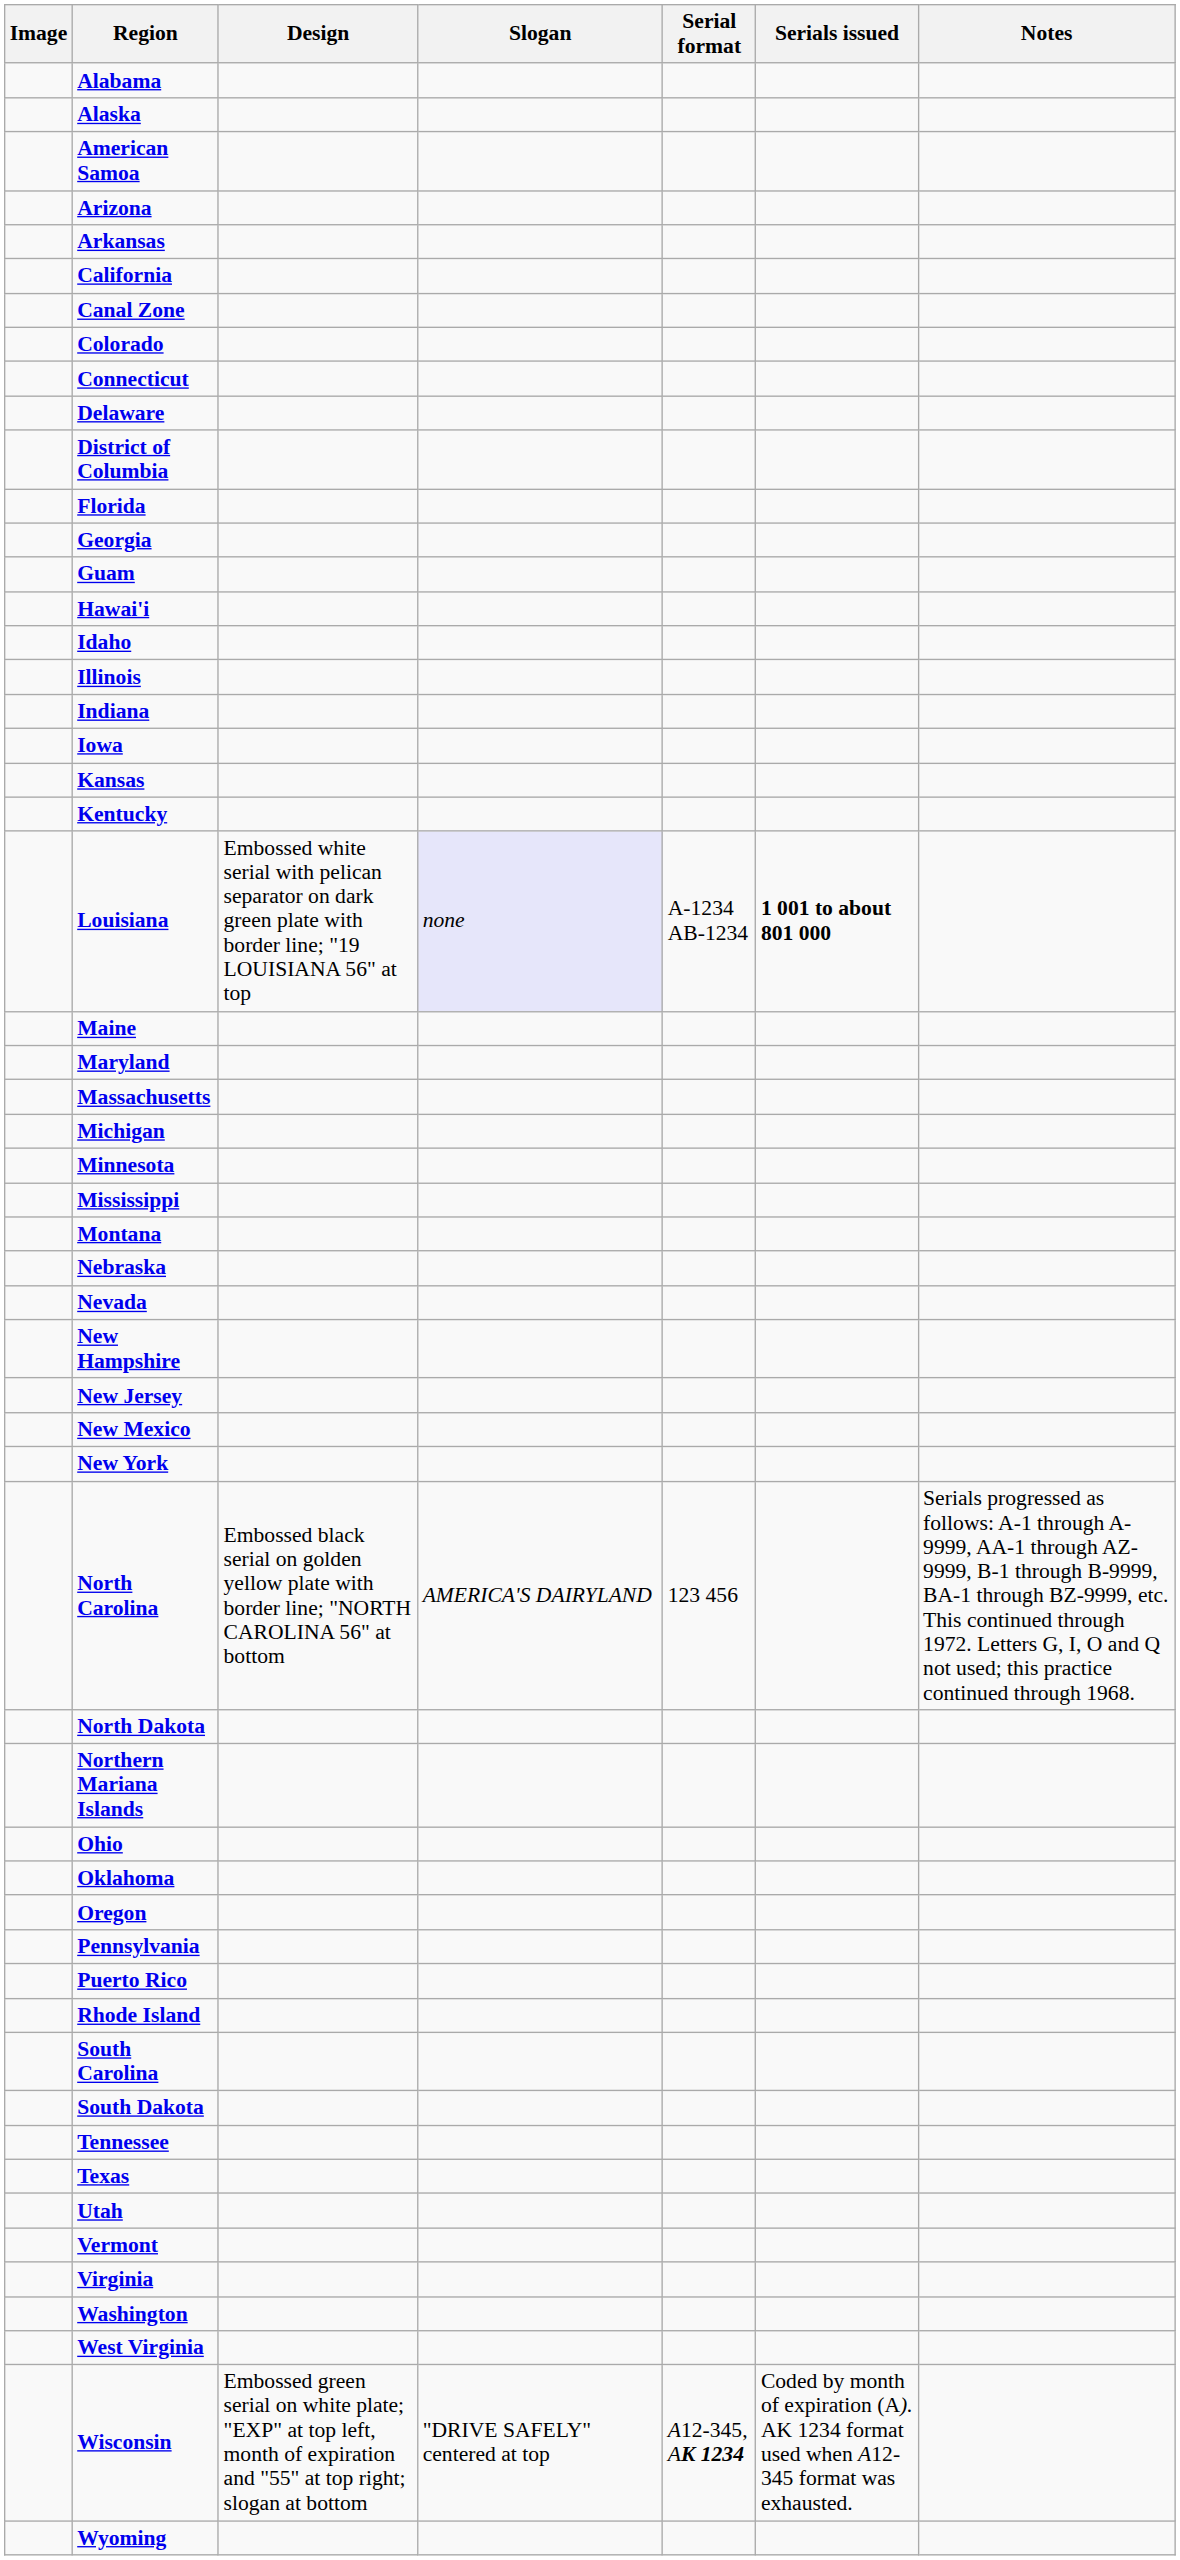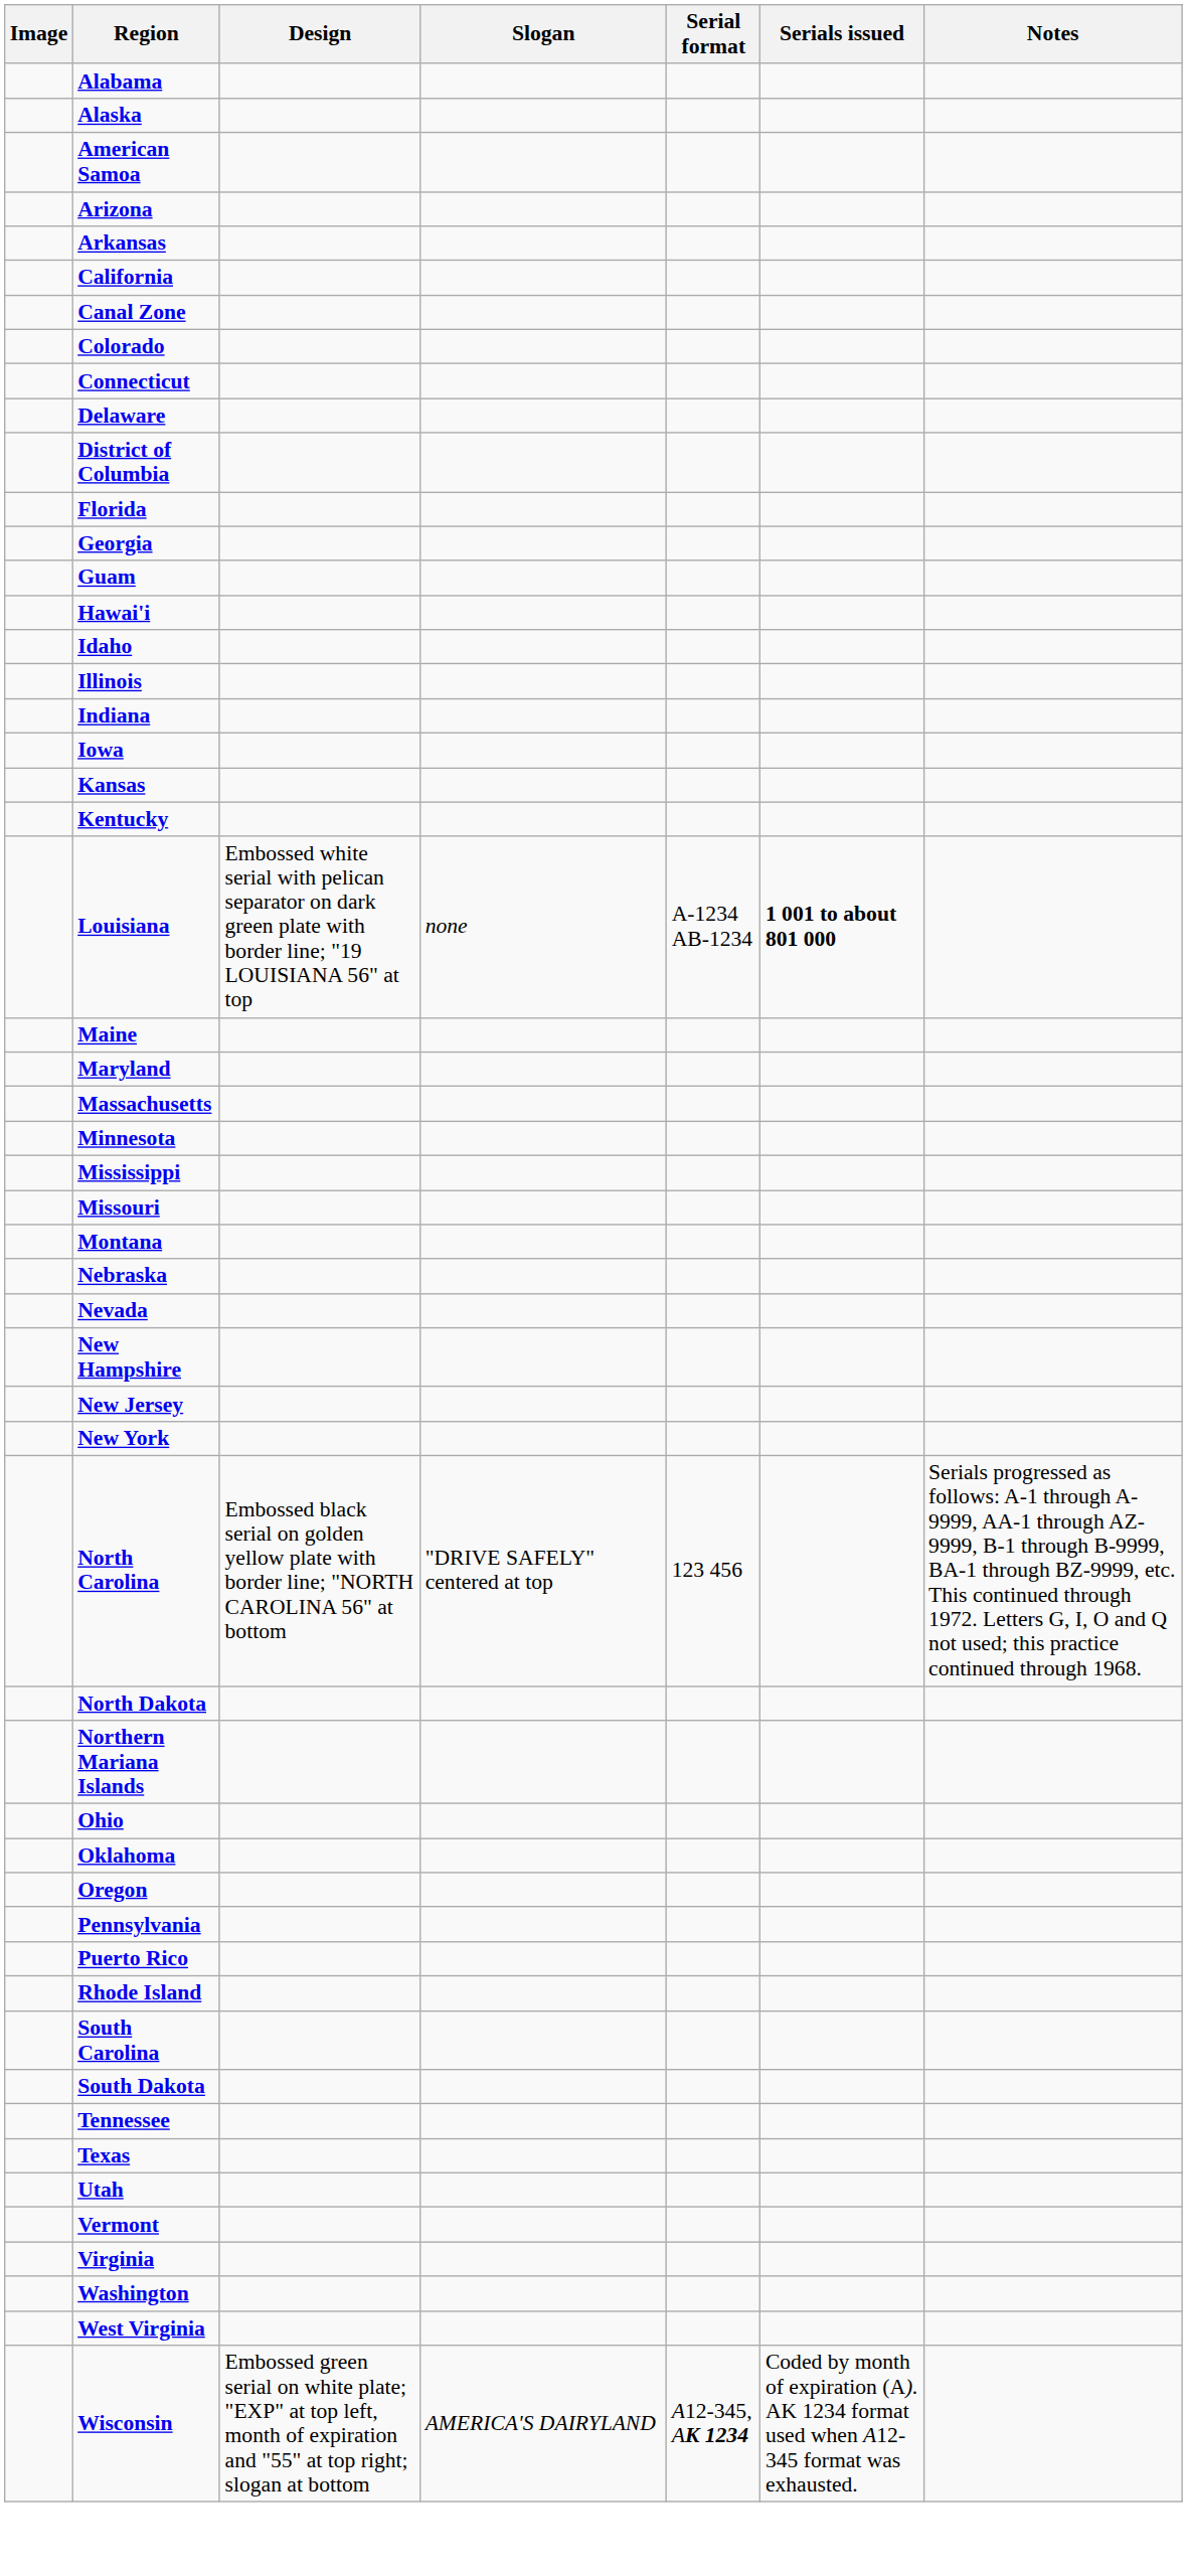 <table class="wikitable">
 <tr>
 <th>Image</th>
 <th>Region</th>
 <th>Design</th>
 <th>Slogan</th>
 <th>Serial format</th>
 <th>Serials issued</th>
 <th>Notes</th>
 </tr>
 <tr>
 <td></td>
 <td><strong><a href='#'>Alabama</a></strong></td>
 <td></td>
 <td></td>
 <td></td>
 <td></td>
 <td></td>
 </tr>
 <tr>
 <td></td>
 <td><strong><a href='#'>Alaska</a></strong></td>
 <td></td>
 <td></td>
 <td></td>
 <td></td>
 <td></td>
 </tr>
 <tr>
 <td></td>
 <td><strong><a href='#'>American Samoa</a></strong></td>
 <td></td>
 <td></td>
 <td></td>
 <td></td>
 <td></td>
 </tr>
 <tr>
 <td></td>
 <td><strong><a href='#'>Arizona</a></strong></td>
 <td></td>
 <td></td>
 <td></td>
 <td></td>
 <td></td>
 </tr>
 <tr>
 <td></td>
 <td><strong><a href='#'>Arkansas</a></strong></td>
 <td></td>
 <td></td>
 <td></td>
 <td></td>
 <td></td>
 </tr>
 <tr>
 <td></td>
 <td><strong><a href='#'>California</a></strong></td>
 <td></td>
 <td></td>
 <td></td>
 <td></td>
 <td></td>
 </tr>
 <tr>
 <td></td>
 <td><strong><a href='#'>Canal Zone</a></strong></td>
 <td></td>
 <td></td>
 <td></td>
 <td></td>
 <td></td>
 </tr>
 <tr>
 <td></td>
 <td><strong><a href='#'>Colorado</a></strong></td>
 <td></td>
 <td></td>
 <td></td>
 <td></td>
 <td></td>
 </tr>
 <tr>
 <td></td>
 <td><strong><a href='#'>Connecticut</a></strong></td>
 <td></td>
 <td></td>
 <td></td>
 <td></td>
 <td></td>
 </tr>
 <tr>
 <td></td>
 <td><strong><a href='#'>Delaware</a></strong></td>
 <td></td>
 <td></td>
 <td></td>
 <td></td>
 <td></td>
 </tr>
 <tr>
 <td></td>
 <td><strong><a href='#'>District of<br>Columbia</a></strong></td>
 <td></td>
 <td></td>
 <td></td>
 <td></td>
 <td></td>
 </tr>
 <tr>
 <td></td>
 <td><strong><a href='#'>Florida</a></strong></td>
 <td></td>
 <td></td>
 <td></td>
 <td></td>
 <td></td>
 </tr>
 <tr>
 <td></td>
 <td><strong><a href='#'>Georgia</a></strong></td>
 <td></td>
 <td></td>
 <td></td>
 <td></td>
 <td></td>
 </tr>
 <tr>
 <td></td>
 <td><strong><a href='#'>Guam</a></strong></td>
 <td></td>
 <td></td>
 <td></td>
 <td></td>
 <td></td>
 </tr>
 <tr>
 <td></td>
 <td><strong><a href='#'>Hawai'i</a></strong></td>
 <td></td>
 <td></td>
 <td></td>
 <td></td>
 <td></td>
 </tr>
 <tr>
 <td></td>
 <td><strong><a href='#'>Idaho</a></strong></td>
 <td></td>
 <td></td>
 <td></td>
 <td></td>
 <td></td>
 </tr>
 <tr>
 <td></td>
 <td><strong><a href='#'>Illinois</a></strong></td>
 <td></td>
 <td></td>
 <td></td>
 <td></td>
 <td></td>
 </tr>
 <tr>
 <td></td>
 <td><strong><a href='#'>Indiana</a></strong></td>
 <td></td>
 <td></td>
 <td></td>
 <td></td>
 <td></td>
 </tr>
 <tr>
 <td></td>
 <td><strong><a href='#'>Iowa</a></strong></td>
 <td></td>
 <td></td>
 <td></td>
 <td></td>
 <td></td>
 </tr>
 <tr>
 <td></td>
 <td><strong><a href='#'>Kansas</a></strong></td>
 <td></td>
 <td></td>
 <td></td>
 <td></td>
 <td></td>
 </tr>
 <tr>
 <td></td>
 <td><strong><a href='#'>Kentucky</a></strong></td>
 <td></td>
 <td></td>
 <td></td>
 <td></td>
 <td></td>
 </tr>
 <tr>
 <td></td>
 <td><strong><a href='#'>Louisiana</a></strong></td>
 <td>Embossed white serial with pelican separator on dark green plate with border line; "19 LOUISIANA 56" at top</td>
-<td style="background: lavender;"><em>none</em></td>
+<td><em>none</em></td>
 <td>A-1234<br>AB-1234</td>
 <td><strong>1 001 to about 801 000</strong></td>
 <td></td>
 </tr>
 <tr>
 <td></td>
 <td><strong><a href='#'>Maine</a></strong></td>
 <td></td>
 <td></td>
 <td></td>
 <td></td>
 <td></td>
 </tr>
 <tr>
 <td></td>
 <td><strong><a href='#'>Maryland</a></strong></td>
 <td></td>
 <td></td>
 <td></td>
 <td></td>
 <td></td>
 </tr>
 <tr>
 <td></td>
 <td><strong><a href='#'>Massachusetts</a></strong></td>
 <td></td>
 <td></td>
 <td></td>
 <td></td>
 <td></td>
 </tr>
 <tr>
 <td></td>
-<td><strong><a href='#'>Michigan</a></strong></td>
-<td></td>
-<td></td>
-<td></td>
-<td></td>
-<td></td>
-</tr>
-<tr>
-<td></td>
 <td><strong><a href='#'>Minnesota</a></strong></td>
 <td></td>
 <td></td>
 <td></td>
 <td></td>
 <td></td>
 </tr>
 <tr>
 <td></td>
 <td><strong><a href='#'>Mississippi</a></strong></td>
+<td></td>
+<td></td>
+<td></td>
+<td></td>
+<td></td>
+</tr>
+<tr>
+<td></td>
+<td><strong><a href='#'>Missouri</a></strong></td>
 <td></td>
 <td></td>
 <td></td>
 <td></td>
 <td></td>
 </tr>
 <tr>
 <td></td>
 <td><strong><a href='#'>Montana</a></strong></td>
 <td></td>
 <td></td>
 <td></td>
 <td></td>
 <td></td>
 </tr>
 <tr>
 <td></td>
 <td><strong><a href='#'>Nebraska</a></strong></td>
 <td></td>
 <td></td>
 <td></td>
 <td></td>
 <td></td>
 </tr>
 <tr>
 <td></td>
 <td><strong><a href='#'>Nevada</a></strong></td>
 <td></td>
 <td></td>
 <td></td>
 <td></td>
 <td></td>
 </tr>
 <tr>
 <td></td>
 <td><strong><a href='#'>New Hampshire</a></strong></td>
 <td></td>
 <td></td>
 <td></td>
 <td></td>
 <td></td>
 </tr>
 <tr>
 <td></td>
 <td><strong><a href='#'>New Jersey</a></strong></td>
 <td></td>
 <td></td>
 <td></td>
 <td></td>
 <td></td>
 </tr>
 <tr>
 <td></td>
-<td><strong><a href='#'>New Mexico</a></strong></td>
-<td></td>
-<td></td>
-<td></td>
-<td></td>
-<td></td>
-</tr>
-<tr>
-<td></td>
 <td><strong><a href='#'>New York</a></strong></td>
 <td></td>
 <td></td>
 <td></td>
 <td></td>
 <td></td>
 </tr>
 <tr>
 <td></td>
 <td><strong><a href='#'>North Carolina</a></strong></td>
 <td>Embossed black serial on golden yellow plate with border line; "NORTH CAROLINA 56" at bottom</td>
-<td><em>AMERICA'S DAIRYLAND</em></td>
+<td>"DRIVE SAFELY" centered at top</td>
 <td>123 456</td>
 <td></td>
 <td>Serials progressed as follows: A-1 through A-9999, AA-1 through AZ-9999, B-1 through B-9999, BA-1 through BZ-9999, etc. This continued through 1972. Letters G, I, O and Q not used; this practice continued through 1968.</td>
 </tr>
 <tr>
 <td></td>
 <td><strong><a href='#'>North Dakota</a></strong></td>
 <td></td>
 <td></td>
 <td></td>
 <td></td>
 <td></td>
 </tr>
 <tr>
 <td></td>
 <td><strong><a href='#'>Northern Mariana<br> Islands</a></strong></td>
 <td></td>
 <td></td>
 <td></td>
 <td></td>
 <td></td>
 </tr>
 <tr>
 <td></td>
 <td><strong><a href='#'>Ohio</a></strong></td>
 <td></td>
 <td></td>
 <td></td>
 <td></td>
 <td></td>
 </tr>
 <tr>
 <td></td>
 <td><strong><a href='#'>Oklahoma</a></strong></td>
 <td></td>
 <td></td>
 <td></td>
 <td></td>
 <td></td>
 </tr>
 <tr>
 <td></td>
 <td><strong><a href='#'>Oregon</a></strong></td>
 <td></td>
 <td></td>
 <td></td>
 <td></td>
 <td></td>
 </tr>
 <tr>
 <td></td>
 <td><strong><a href='#'>Pennsylvania</a></strong></td>
 <td></td>
 <td></td>
 <td></td>
 <td></td>
 <td></td>
 </tr>
 <tr>
 <td></td>
 <td><strong><a href='#'>Puerto Rico</a></strong></td>
 <td></td>
 <td></td>
 <td></td>
 <td></td>
 <td></td>
 </tr>
 <tr>
 <td></td>
 <td><strong><a href='#'>Rhode Island</a></strong></td>
 <td></td>
 <td></td>
 <td></td>
 <td></td>
 <td></td>
 </tr>
 <tr>
 <td></td>
 <td><strong><a href='#'>South Carolina</a></strong></td>
 <td></td>
 <td></td>
 <td></td>
 <td></td>
 <td></td>
 </tr>
 <tr>
 <td></td>
 <td><strong><a href='#'>South Dakota</a></strong></td>
 <td></td>
 <td></td>
 <td></td>
 <td></td>
 <td></td>
 </tr>
 <tr>
 <td></td>
 <td><strong><a href='#'>Tennessee</a></strong></td>
 <td></td>
 <td></td>
 <td></td>
 <td></td>
 <td></td>
 </tr>
 <tr>
 <td></td>
 <td><strong><a href='#'>Texas</a></strong></td>
 <td></td>
 <td></td>
 <td></td>
 <td></td>
 <td></td>
 </tr>
 <tr>
 <td></td>
 <td><strong><a href='#'>Utah</a></strong></td>
 <td></td>
 <td></td>
 <td></td>
 <td></td>
 <td></td>
 </tr>
 <tr>
 <td></td>
 <td><strong><a href='#'>Vermont</a></strong></td>
 <td></td>
 <td></td>
 <td></td>
 <td></td>
 <td></td>
 </tr>
 <tr>
 <td></td>
 <td><strong><a href='#'>Virginia</a></strong></td>
 <td></td>
 <td></td>
 <td></td>
 <td></td>
 <td></td>
 </tr>
 <tr>
 <td></td>
 <td><strong><a href='#'>Washington</a></strong></td>
 <td></td>
 <td></td>
 <td></td>
 <td></td>
 <td></td>
 </tr>
 <tr>
 <td></td>
 <td><strong><a href='#'>West Virginia</a></strong></td>
 <td></td>
 <td></td>
 <td></td>
 <td></td>
 <td></td>
 </tr>
 <tr>
 <td></td>
 <td><strong><a href='#'>Wisconsin</a></strong></td>
 <td>Embossed green serial on white plate; "EXP" at top left, month of expiration and "55" at top right; slogan at bottom</td>
-<td>"DRIVE SAFELY" centered at top</td>
+<td><em>AMERICA'S DAIRYLAND</em></td>
 <td><em>A</em>12-345, <em>A<strong><em>K<strong> 1234</td>
 <td>Coded by month of expiration (</em>A<em>). </em>A</em></strong>K</strong> 1234 format used when <em>A</em>12-345 format was exhausted.</td>
 <td></td>
 </tr>
-<tr>
-<td></td>
-<td><strong><a href='#'>Wyoming</a></strong></td>
-<td></td>
-<td></td>
-<td></td>
-<td></td>
-<td></td>
-</tr>
 </table>
